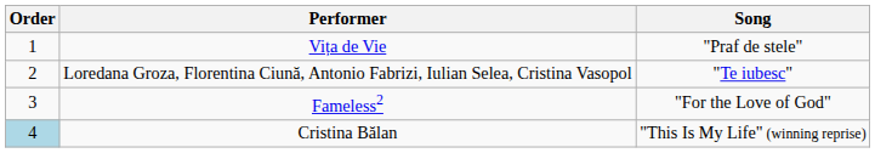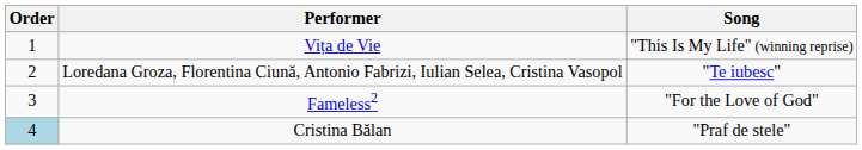 <table class="wikitable" style="text-align:center">
 <tr>
 <th>Order</th>
 <th>Performer</th>
 <th>Song</th>
 </tr>
 <tr>
 <td>1</td>
 <td><a href='#'>Vița de Vie</a></td>
-<td>"Praf de stele"</td>
+<td>"This Is My Life"<small> (winning reprise)</small></td>
 </tr>
 <tr>
 <td>2</td>
 <td>Loredana Groza, Florentina Ciună, Antonio Fabrizi, Iulian Selea, Cristina Vasopol</td>
 <td>"<a href='#'>Te iubesc</a>"</td>
 </tr>
 <tr>
 <td>3</td>
 <td><a href='#'>Fameless</a><span><a href='#'><sup>2</sup></a></span></td>
 <td>"For the Love of God"</td>
 </tr>
 <tr>
 <td style="background: lightblue;">4</td>
 <td>Cristina Bălan</td>
-<td>"This Is My Life"<small> (winning reprise)</small></td>
+<td>"Praf de stele"</td>
 </tr>
 </table>
